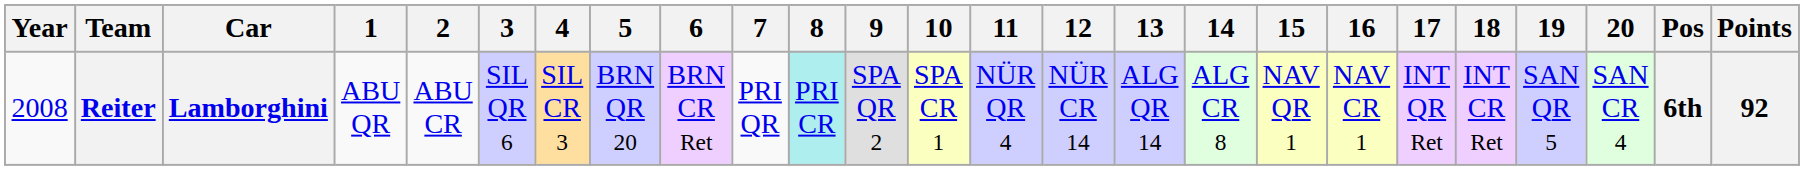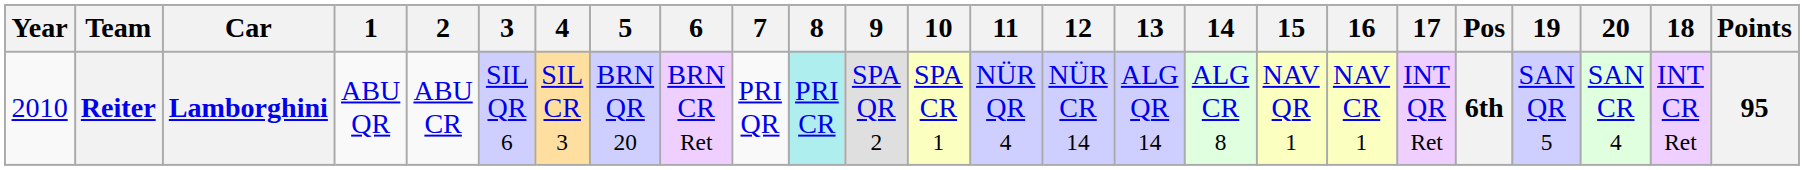 <table class="wikitable" border="1" style="text-align:center; font-size:90%;">
 <tr>
 <th>Year</th>
 <th>Team</th>
 <th>Car</th>
 <th>1</th>
 <th>2</th>
 <th>3</th>
 <th>4</th>
 <th>5</th>
 <th>6</th>
 <th>7</th>
 <th>8</th>
 <th>9</th>
 <th>10</th>
 <th>11</th>
 <th>12</th>
 <th>13</th>
 <th>14</th>
 <th>15</th>
 <th>16</th>
 <th>17</th>
-<th>18</th>
+<th>Pos</th>
 <th>19</th>
 <th>20</th>
-<th>Pos</th>
+<th>18</th>
 <th>Points</th>
 </tr>
 <tr>
-<td><a href='#'>2008</a></td>
+<td><a href='#'>2010</a></td>
 <th><a href='#'>Reiter</a></th>
 <th><a href='#'>Lamborghini</a></th>
 <td><a href='#'>ABU<br>QR</a></td>
 <td><a href='#'>ABU<br>CR</a></td>
 <td style="background:#CFCFFF;"><a href='#'>SIL<br>QR</a><br><small>6<br></small></td>
 <td style="background:#FFDF9F;"><a href='#'>SIL<br>CR</a><br><small>3<br></small></td>
 <td style="background:#CFCFFF;"><a href='#'>BRN<br>QR</a><br><small>20<br></small></td>
 <td style="background:#EFCFFF;"><a href='#'>BRN<br>CR</a><br><small>Ret<br></small></td>
 <td><a href='#'>PRI<br>QR</a></td>
 <td style="background: paleturquoise;"><a href='#'>PRI<br>CR</a></td>
 <td style="background:#DFDFDF;"><a href='#'>SPA<br>QR</a><br><small>2<br></small></td>
 <td style="background:#FBFFBF;"><a href='#'>SPA<br>CR</a><br><small>1<br></small></td>
 <td style="background:#CFCFFF;"><a href='#'>NÜR<br>QR</a><br><small>4<br></small></td>
 <td style="background:#CFCFFF;"><a href='#'>NÜR<br>CR</a><br><small>14<br></small></td>
 <td style="background:#CFCFFF;"><a href='#'>ALG<br>QR</a><br><small>14<br></small></td>
 <td style="background:#DFFFDF;"><a href='#'>ALG<br>CR</a><br><small>8<br></small></td>
 <td style="background:#FBFFBF;"><a href='#'>NAV<br>QR</a><br><small>1<br></small></td>
 <td style="background:#FBFFBF;"><a href='#'>NAV<br>CR</a><br><small>1<br></small></td>
 <td style="background:#EFCFFF;"><a href='#'>INT<br>QR</a><br><small>Ret<br></small></td>
-<td style="background:#EFCFFF;"><a href='#'>INT<br>CR</a><br><small>Ret<br></small></td>
+<th>6th</th>
 <td style="background:#CFCFFF;"><a href='#'>SAN<br>QR</a><br><small>5<br></small></td>
 <td style="background:#DFFFDF;"><a href='#'>SAN<br>CR</a><br><small>4<br></small></td>
-<th>6th</th>
-<th>92</th>
+<td style="background:#EFCFFF;"><a href='#'>INT<br>CR</a><br><small>Ret<br></small></td>
+<th>95</th>
 </tr>
 </table>
